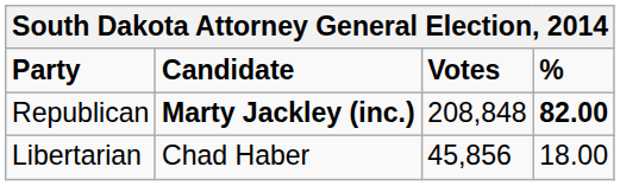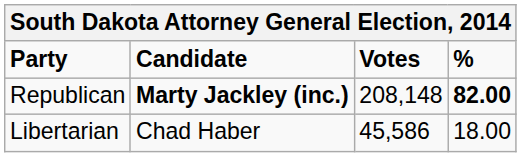 <table class="wikitable">
 <tr>
 <th colspan="4">South Dakota Attorney General Election, 2014</th>
 </tr>
 <tr>
 <td><strong>Party</strong></td>
 <td><strong>Candidate</strong></td>
 <td><strong>Votes</strong></td>
 <td><strong>%</strong></td>
 </tr>
 <tr>
 <td>Republican</td>
 <td><strong>Marty Jackley (inc.)</strong></td>
-<td>208,848</td>
+<td>208,148</td>
 <td><strong>82.00</strong></td>
 </tr>
 <tr>
 <td>Libertarian</td>
 <td>Chad Haber</td>
-<td>45,856</td>
+<td>45,586</td>
 <td>18.00</td>
 </tr>
 </table>
